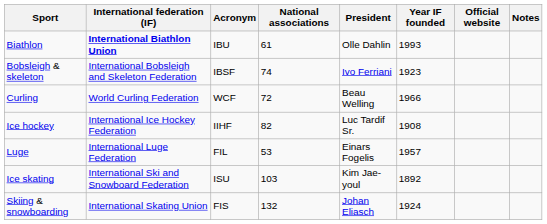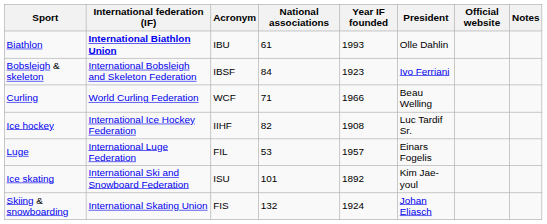 <table class="wikitable sortable">
 <tr>
 <th>Sport</th>
 <th>International federation (IF)</th>
 <th>Acronym</th>
 <th>National associations</th>
+<th>Year IF founded</th>
 <th>President</th>
-<th>Year IF founded</th>
 <th>Official website</th>
 <th>Notes</th>
 </tr>
 <tr>
 <td><a href='#'>Biathlon</a></td>
 <td><strong><a href='#'>International Biathlon Union</a></strong></td>
 <td>IBU</td>
 <td>61</td>
+<td>1993</td>
 <td> Olle Dahlin</td>
-<td>1993</td>
 <td></td>
 <td></td>
 </tr>
 <tr>
 <td><a href='#'>Bobsleigh</a> & <a href='#'>skeleton</a></td>
 <td><a href='#'>International Bobsleigh and Skeleton Federation</a></td>
 <td>IBSF</td>
-<td>74</td>
+<td>84</td>
+<td>1923</td>
 <td> <a href='#'>Ivo Ferriani</a></td>
-<td>1923</td>
 <td></td>
 <td></td>
 </tr>
 <tr>
 <td><a href='#'>Curling</a></td>
 <td><a href='#'>World Curling Federation</a></td>
 <td>WCF</td>
-<td>72</td>
+<td>71</td>
+<td>1966</td>
 <td> Beau Welling</td>
-<td>1966</td>
 <td></td>
 <td></td>
 </tr>
 <tr>
 <td><a href='#'>Ice hockey</a></td>
 <td><a href='#'>International Ice Hockey Federation</a></td>
 <td>IIHF</td>
 <td>82</td>
+<td>1908</td>
 <td> Luc Tardif Sr.</td>
-<td>1908</td>
 <td></td>
 <td></td>
 </tr>
 <tr>
 <td><a href='#'>Luge</a></td>
 <td><a href='#'>International Luge Federation</a></td>
 <td>FIL</td>
 <td>53</td>
+<td>1957</td>
 <td> Einars Fogelis</td>
-<td>1957</td>
 <td></td>
 <td></td>
 </tr>
 <tr>
 <td><a href='#'>Ice skating</a></td>
 <td><a href='#'>International Ski and Snowboard Federation</a></td>
 <td>ISU</td>
-<td>103</td>
+<td>101</td>
+<td>1892</td>
 <td> Kim Jae-youl</td>
-<td>1892</td>
 <td></td>
 <td></td>
 </tr>
 <tr>
 <td><a href='#'>Skiing</a> & <a href='#'>snowboarding</a></td>
 <td><a href='#'>International Skating Union</a></td>
 <td>FIS</td>
 <td>132</td>
+<td>1924</td>
 <td> <a href='#'>Johan Eliasch</a></td>
-<td>1924</td>
 <td></td>
 <td></td>
 </tr>
 </table>
